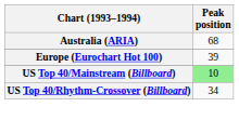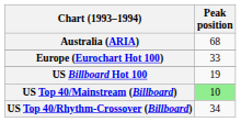 <table class="wikitable sortable plainrowheaders" style="text-align:center">
 <tr>
 <th>Chart (1993–1994)</th>
 <th>Peak<br>position</th>
 </tr>
 <tr>
 <th scope="row">Australia (<a href='#'>ARIA</a>)</th>
 <td>68</td>
 </tr>
 <tr>
 </tr>
 <tr>
 <th scope="row">Europe (<a href='#'>Eurochart Hot 100</a>)</th>
-<td>39</td>
+<td>33</td>
 </tr>
 <tr>
 </tr>
 <tr>
+</tr>
+<tr>
+<th scope="row">US <a href='#'><em>Billboard</em> Hot 100</a></th>
+<td>19</td>
 </tr>
 <tr>
 <th scope="row">US <a href='#'>Top 40/Mainstream</a> (<em><a href='#'>Billboard</a></em>)</th>
 <td style="background: lightgreen;">10</td>
 </tr>
 <tr>
 <th scope="row">US <a href='#'>Top 40/Rhythm-Crossover</a> (<em><a href='#'>Billboard</a></em>)</th>
 <td>34</td>
 </tr>
 </table>
